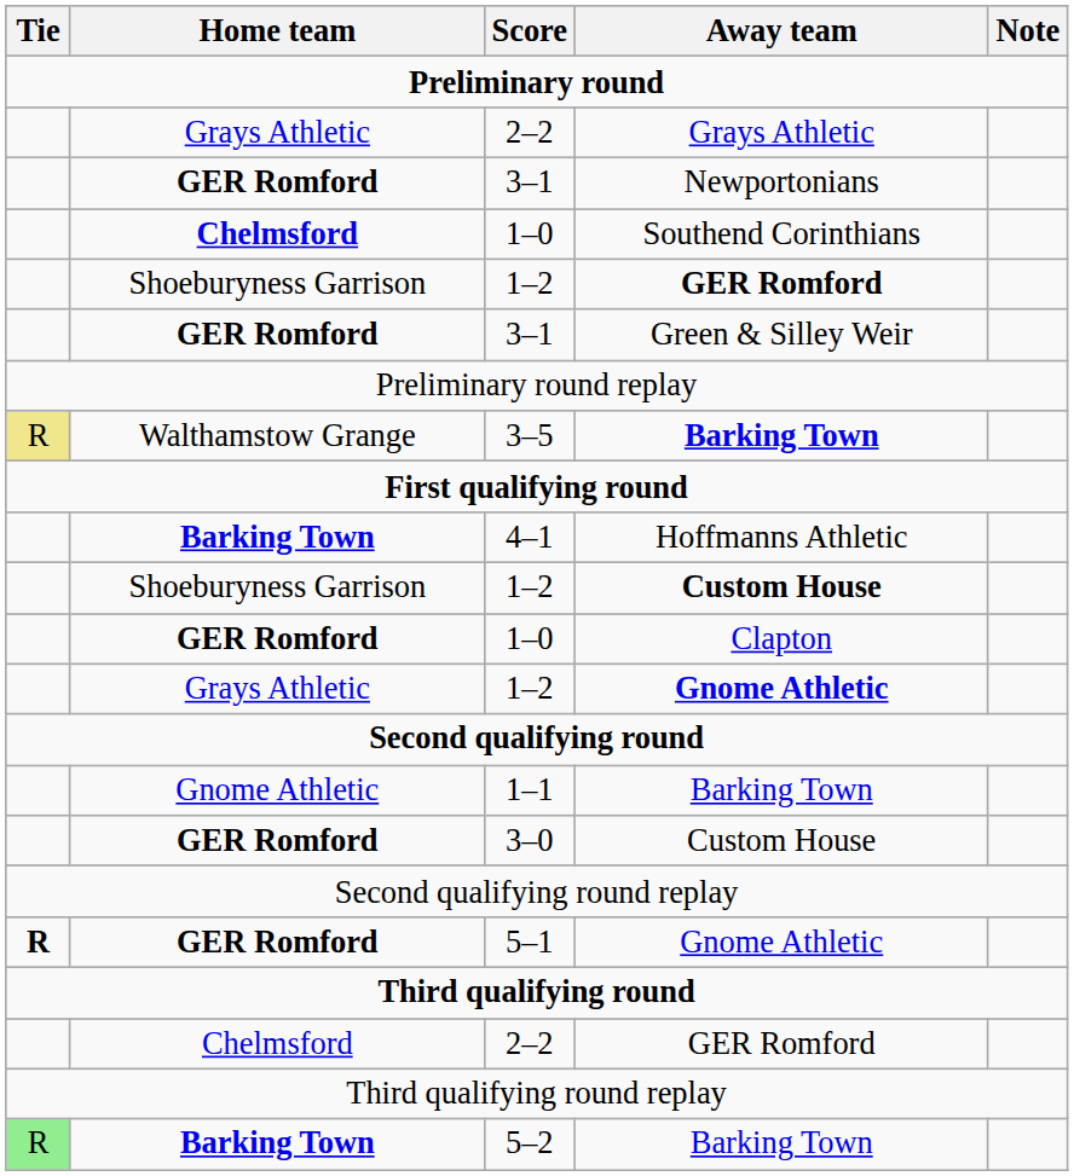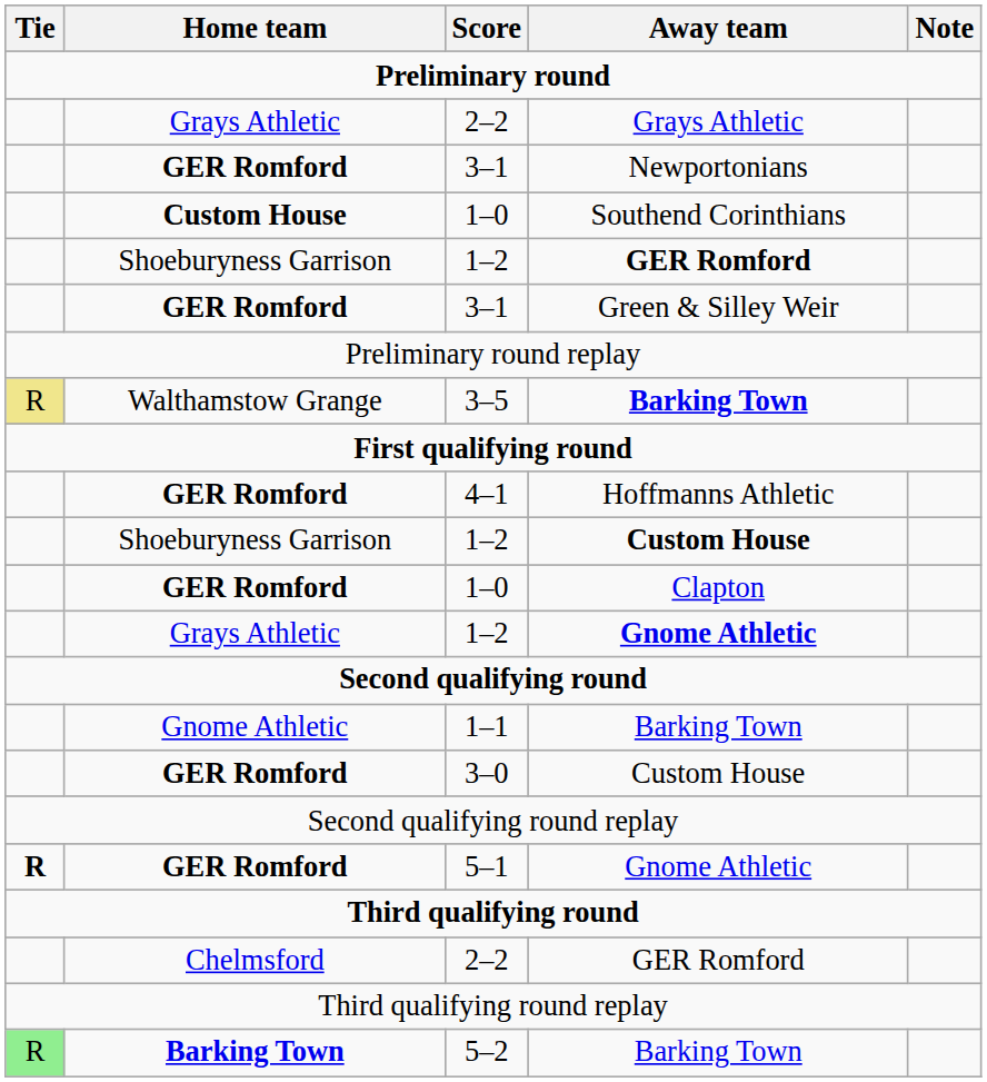 <table class="wikitable" style="text-align:center;">
 <tr>
 <th width=25>Tie</th>
 <th width=200>Home team</th>
 <th width=20>Score</th>
 <th width=200>Away team</th>
 <th width=25>Note</th>
 </tr>
 <tr>
 <td colspan="5"><strong>Preliminary round</strong></td>
 </tr>
 <tr>
 <td></td>
 <td><a href='#'>Grays Athletic</a></td>
 <td>2–2</td>
 <td><a href='#'>Grays Athletic</a></td>
 <td></td>
 </tr>
 <tr>
 <td></td>
 <td><strong>GER Romford</strong></td>
 <td>3–1</td>
 <td>Newportonians</td>
 <td></td>
 </tr>
 <tr>
 <td></td>
-<td><strong><a href='#'>Chelmsford</a></strong></td>
+<td><strong>Custom House</strong></td>
 <td>1–0</td>
 <td>Southend Corinthians</td>
 <td></td>
 </tr>
 <tr>
 <td></td>
 <td>Shoeburyness Garrison</td>
 <td>1–2</td>
 <td><strong>GER Romford</strong></td>
 <td></td>
 </tr>
 <tr>
 <td></td>
 <td><strong>GER Romford</strong></td>
 <td>3–1</td>
 <td>Green & Silley Weir</td>
 <td></td>
 </tr>
 <tr>
 <td colspan="5">Preliminary round replay</td>
 </tr>
 <tr>
 <td style="background: khaki;">R</td>
 <td>Walthamstow Grange</td>
 <td>3–5</td>
 <td><strong><a href='#'>Barking Town</a></strong></td>
 <td></td>
 </tr>
 <tr>
 <td colspan="5"><strong>First qualifying round</strong></td>
 </tr>
 <tr>
 <td></td>
-<td><strong><a href='#'>Barking Town</a></strong></td>
+<td><strong>GER Romford</strong></td>
 <td>4–1</td>
 <td>Hoffmanns Athletic</td>
 <td></td>
 </tr>
 <tr>
 <td></td>
 <td>Shoeburyness Garrison</td>
 <td>1–2</td>
 <td><strong>Custom House</strong></td>
 <td></td>
 </tr>
 <tr>
 <td></td>
 <td><strong>GER Romford</strong></td>
 <td>1–0</td>
 <td><a href='#'>Clapton</a></td>
 <td></td>
 </tr>
 <tr>
 <td></td>
 <td><a href='#'>Grays Athletic</a></td>
 <td>1–2</td>
 <td><strong><a href='#'>Gnome Athletic</a></strong></td>
 <td></td>
 </tr>
 <tr>
 <td colspan="5"><strong>Second qualifying round</strong></td>
 </tr>
 <tr>
 <td></td>
 <td><a href='#'>Gnome Athletic</a></td>
 <td>1–1</td>
 <td><a href='#'>Barking Town</a></td>
 <td></td>
 </tr>
 <tr>
 <td></td>
 <td><strong>GER Romford</strong></td>
 <td>3–0</td>
 <td>Custom House</td>
 <td></td>
 </tr>
 <tr>
 <td colspan="5">Second qualifying round replay</td>
 </tr>
 <tr>
 <td><strong>R</strong></td>
 <td><strong>GER Romford</strong></td>
 <td>5–1</td>
 <td><a href='#'>Gnome Athletic</a></td>
 <td></td>
 </tr>
 <tr>
 <td colspan="5"><strong>Third qualifying round</strong></td>
 </tr>
 <tr>
 <td></td>
 <td><a href='#'>Chelmsford</a></td>
 <td>2–2</td>
 <td>GER Romford</td>
 <td></td>
 </tr>
 <tr>
 <td colspan="5">Third qualifying round replay</td>
 </tr>
 <tr>
 <td style="background: lightgreen;">R</td>
 <td><strong><a href='#'>Barking Town</a></strong></td>
 <td>5–2</td>
 <td><a href='#'>Barking Town</a></td>
 <td></td>
 </tr>
 <tr>
 </tr>
 </table>
